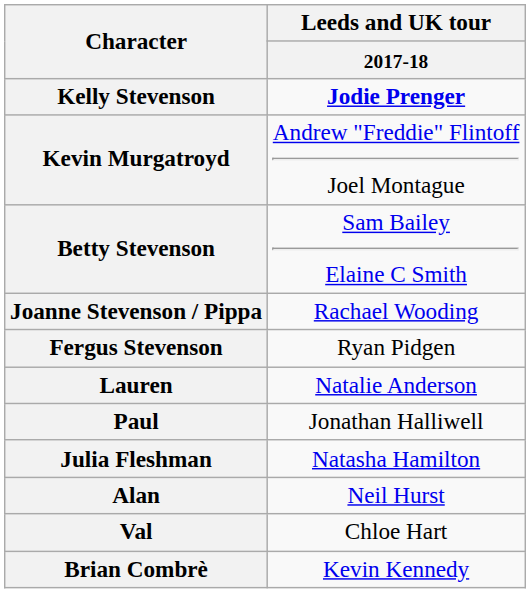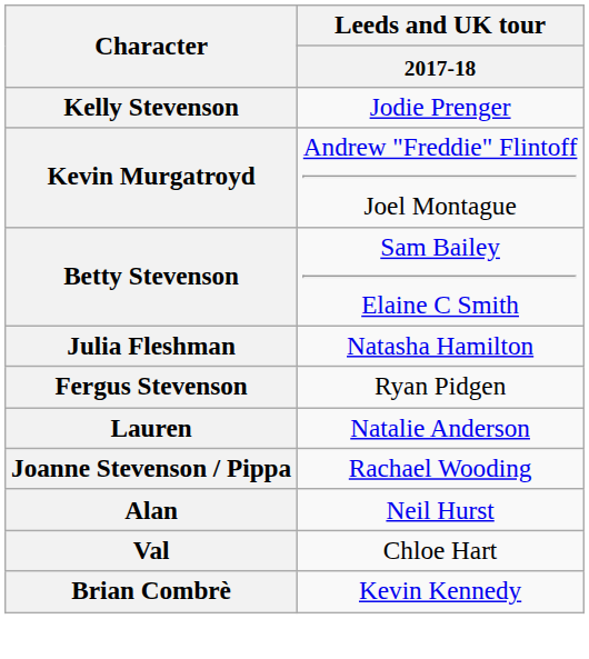 <table class="wikitable">
 <tr>
 <th rowspan="2">Character</th>
 <th>Leeds and UK tour</th>
 </tr>
 <tr>
 <th><small>2017-18</small></th>
 </tr>
 <tr>
 <th>Kelly Stevenson</th>
-<td align="center"><strong><a href='#'>Jodie Prenger</a></strong></td>
+<td align="center"><a href='#'>Jodie Prenger</a></td>
 </tr>
 <tr>
 <th>Kevin Murgatroyd</th>
 <td align="center"><a href='#'>Andrew "Freddie" Flintoff</a><hr>Joel Montague</td>
 </tr>
 <tr>
 <th>Betty Stevenson</th>
 <td align="center"><a href='#'>Sam Bailey</a><hr><a href='#'>Elaine C Smith</a></td>
 </tr>
 <tr>
-<th>Joanne Stevenson / Pippa</th>
-<td align="center"><a href='#'>Rachael Wooding</a></td>
+<th>Julia Fleshman</th>
+<td align="center"><a href='#'>Natasha Hamilton</a></td>
 </tr>
 <tr>
 <th>Fergus Stevenson</th>
 <td align="center">Ryan Pidgen</td>
 </tr>
 <tr>
 <th>Lauren</th>
 <td align="center"><a href='#'>Natalie Anderson</a></td>
 </tr>
 <tr>
-<th>Paul</th>
-<td align="center">Jonathan Halliwell</td>
-</tr>
-<tr>
-<th>Julia Fleshman</th>
-<td align="center"><a href='#'>Natasha Hamilton</a></td>
+<th>Joanne Stevenson / Pippa</th>
+<td align="center"><a href='#'>Rachael Wooding</a></td>
 </tr>
 <tr>
 <th>Alan</th>
 <td align="center"><a href='#'>Neil Hurst</a></td>
 </tr>
 <tr>
 <th>Val</th>
 <td align="center">Chloe Hart</td>
 </tr>
 <tr>
 <th>Brian Combrè</th>
 <td align="center"><a href='#'>Kevin Kennedy</a></td>
 </tr>
 </table>
